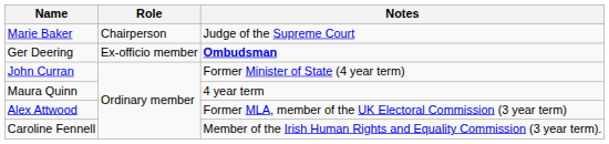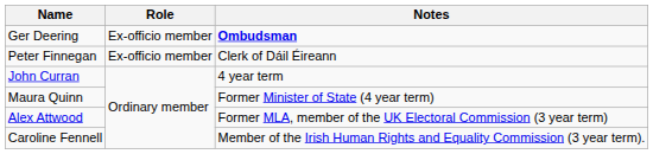 <table class=wikitable>
 <tr>
 <th>Name</th>
 <th>Role</th>
 <th>Notes</th>
 </tr>
 <tr>
-<td><a href='#'>Marie Baker</a></td>
-<td>Chairperson</td>
-<td>Judge of the <a href='#'>Supreme Court</a></td>
-</tr>
-<tr>
 <td>Ger Deering</td>
 <td>Ex-officio member</td>
 <td><strong><a href='#'>Ombudsman</a></strong></td>
 </tr>
 <tr>
+<td>Peter Finnegan</td>
+<td>Ex-officio member</td>
+<td>Clerk of Dáil Éireann</td>
+</tr>
+<tr>
 <td><a href='#'>John Curran</a></td>
 <td rowspan=4>Ordinary member</td>
-<td>Former <a href='#'>Minister of State</a> (4 year term)</td>
+<td>4 year term</td>
 </tr>
 <tr>
 <td>Maura Quinn</td>
-<td>4 year term</td>
+<td>Former <a href='#'>Minister of State</a> (4 year term)</td>
 </tr>
 <tr>
 <td><a href='#'>Alex Attwood</a></td>
 <td>Former <a href='#'>MLA</a>, member of the <a href='#'>UK Electoral Commission</a> (3 year term)</td>
 </tr>
 <tr>
 <td>Caroline Fennell</td>
 <td>Member of the <a href='#'>Irish Human Rights and Equality Commission</a> (3 year term).</td>
 </tr>
 </table>
